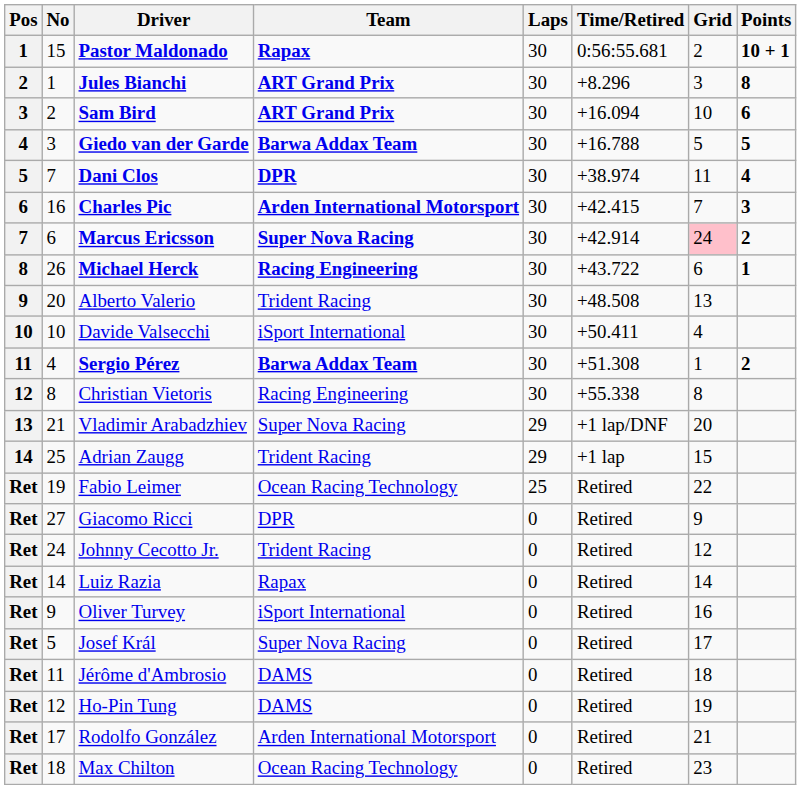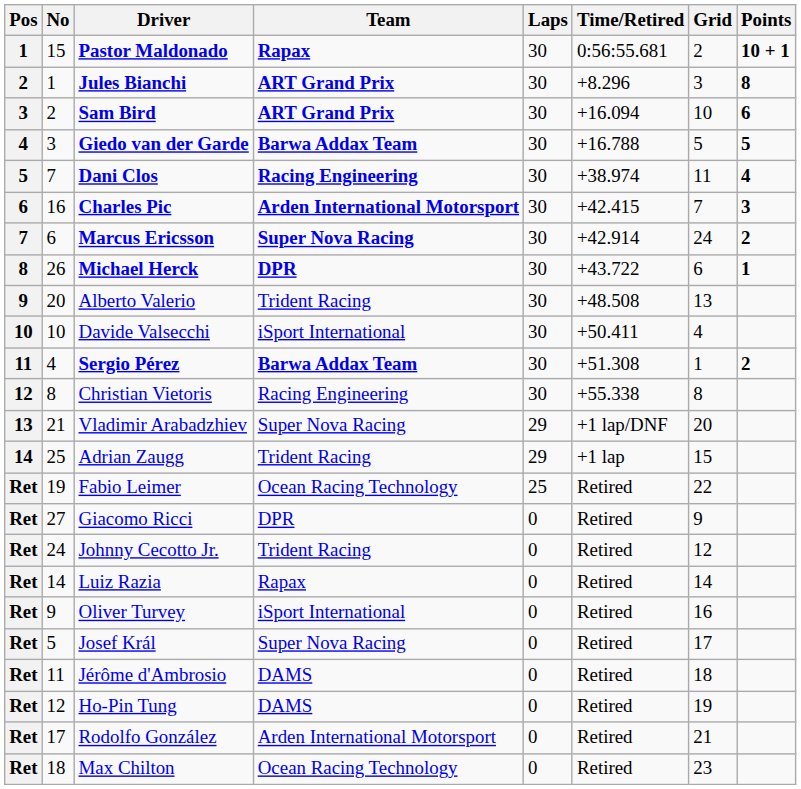 <table class="wikitable" style="font-size:85%">
 <tr>
 <th>Pos</th>
 <th>No</th>
 <th>Driver</th>
 <th>Team</th>
 <th>Laps</th>
 <th>Time/Retired</th>
 <th>Grid</th>
 <th>Points</th>
 </tr>
 <tr>
 <th>1</th>
 <td>15</td>
 <td> <strong><a href='#'>Pastor Maldonado</a></strong></td>
 <td><strong><a href='#'>Rapax</a></strong></td>
 <td>30</td>
 <td>0:56:55.681</td>
 <td>2</td>
 <td><strong>10 + 1</strong></td>
 </tr>
 <tr>
 <th>2</th>
 <td>1</td>
 <td> <strong><a href='#'>Jules Bianchi</a></strong></td>
 <td><strong><a href='#'>ART Grand Prix</a></strong></td>
 <td>30</td>
 <td>+8.296</td>
 <td>3</td>
 <td><strong>8</strong></td>
 </tr>
 <tr>
 <th>3</th>
 <td>2</td>
 <td> <strong><a href='#'>Sam Bird</a></strong></td>
 <td><strong><a href='#'>ART Grand Prix</a></strong></td>
 <td>30</td>
 <td>+16.094</td>
 <td>10</td>
 <td><strong>6</strong></td>
 </tr>
 <tr>
 <th>4</th>
 <td>3</td>
 <td> <strong><a href='#'>Giedo van der Garde</a></strong></td>
 <td><strong><a href='#'>Barwa Addax Team</a></strong></td>
 <td>30</td>
 <td>+16.788</td>
 <td>5</td>
 <td><strong>5</strong></td>
 </tr>
 <tr>
 <th>5</th>
 <td>7</td>
 <td> <strong><a href='#'>Dani Clos</a></strong></td>
-<td><strong><a href='#'>DPR</a></strong></td>
+<td><strong><a href='#'>Racing Engineering</a></strong></td>
 <td>30</td>
 <td>+38.974</td>
 <td>11</td>
 <td><strong>4</strong></td>
 </tr>
 <tr>
 <th>6</th>
 <td>16</td>
 <td> <strong><a href='#'>Charles Pic</a></strong></td>
 <td><strong><a href='#'>Arden International Motorsport</a></strong></td>
 <td>30</td>
 <td>+42.415</td>
 <td>7</td>
 <td><strong>3</strong></td>
 </tr>
 <tr>
 <th>7</th>
 <td>6</td>
 <td> <strong><a href='#'>Marcus Ericsson</a></strong></td>
 <td><strong><a href='#'>Super Nova Racing</a></strong></td>
 <td>30</td>
 <td>+42.914</td>
-<td style="background: pink;">24</td>
+<td>24</td>
 <td><strong>2</strong></td>
 </tr>
 <tr>
 <th>8</th>
 <td>26</td>
 <td> <strong><a href='#'>Michael Herck</a></strong></td>
-<td><strong><a href='#'>Racing Engineering</a></strong></td>
+<td><strong><a href='#'>DPR</a></strong></td>
 <td>30</td>
 <td>+43.722</td>
 <td>6</td>
 <td><strong>1</strong></td>
 </tr>
 <tr>
 <th>9</th>
 <td>20</td>
 <td> <a href='#'>Alberto Valerio</a></td>
 <td><a href='#'>Trident Racing</a></td>
 <td>30</td>
 <td>+48.508</td>
 <td>13</td>
 <td></td>
 </tr>
 <tr>
 <th>10</th>
 <td>10</td>
 <td> <a href='#'>Davide Valsecchi</a></td>
 <td><a href='#'>iSport International</a></td>
 <td>30</td>
 <td>+50.411</td>
 <td>4</td>
 <td></td>
 </tr>
 <tr>
 <th>11</th>
 <td>4</td>
 <td> <strong><a href='#'>Sergio Pérez</a></strong></td>
 <td><strong><a href='#'>Barwa Addax Team</a></strong></td>
 <td>30</td>
 <td>+51.308</td>
 <td>1</td>
 <td><strong>2</strong></td>
 </tr>
 <tr>
 <th>12</th>
 <td>8</td>
 <td> <a href='#'>Christian Vietoris</a></td>
 <td><a href='#'>Racing Engineering</a></td>
 <td>30</td>
 <td>+55.338</td>
 <td>8</td>
 <td></td>
 </tr>
 <tr>
 <th>13</th>
 <td>21</td>
 <td> <a href='#'>Vladimir Arabadzhiev</a></td>
 <td><a href='#'>Super Nova Racing</a></td>
 <td>29</td>
 <td>+1 lap/DNF</td>
 <td>20</td>
 <td></td>
 </tr>
 <tr>
 <th>14</th>
 <td>25</td>
 <td> <a href='#'>Adrian Zaugg</a></td>
 <td><a href='#'>Trident Racing</a></td>
 <td>29</td>
 <td>+1 lap</td>
 <td>15</td>
 <td></td>
 </tr>
 <tr>
 <th>Ret</th>
 <td>19</td>
 <td> <a href='#'>Fabio Leimer</a></td>
 <td><a href='#'>Ocean Racing Technology</a></td>
 <td>25</td>
 <td>Retired</td>
 <td>22</td>
 <td></td>
 </tr>
 <tr>
 <th>Ret</th>
 <td>27</td>
 <td> <a href='#'>Giacomo Ricci</a></td>
 <td><a href='#'>DPR</a></td>
 <td>0</td>
 <td>Retired</td>
 <td>9</td>
 <td></td>
 </tr>
 <tr>
 <th>Ret</th>
 <td>24</td>
 <td> <a href='#'>Johnny Cecotto Jr.</a></td>
 <td><a href='#'>Trident Racing</a></td>
 <td>0</td>
 <td>Retired</td>
 <td>12</td>
 <td></td>
 </tr>
 <tr>
 <th>Ret</th>
 <td>14</td>
 <td> <a href='#'>Luiz Razia</a></td>
 <td><a href='#'>Rapax</a></td>
 <td>0</td>
 <td>Retired</td>
 <td>14</td>
 <td></td>
 </tr>
 <tr>
 <th>Ret</th>
 <td>9</td>
 <td> <a href='#'>Oliver Turvey</a></td>
 <td><a href='#'>iSport International</a></td>
 <td>0</td>
 <td>Retired</td>
 <td>16</td>
 <td></td>
 </tr>
 <tr>
 <th>Ret</th>
 <td>5</td>
 <td> <a href='#'>Josef Král</a></td>
 <td><a href='#'>Super Nova Racing</a></td>
 <td>0</td>
 <td>Retired</td>
 <td>17</td>
 <td></td>
 </tr>
 <tr>
 <th>Ret</th>
 <td>11</td>
 <td> <a href='#'>Jérôme d'Ambrosio</a></td>
 <td><a href='#'>DAMS</a></td>
 <td>0</td>
 <td>Retired</td>
 <td>18</td>
 <td></td>
 </tr>
 <tr>
 <th>Ret</th>
 <td>12</td>
 <td> <a href='#'>Ho-Pin Tung</a></td>
 <td><a href='#'>DAMS</a></td>
 <td>0</td>
 <td>Retired</td>
 <td>19</td>
 <td></td>
 </tr>
 <tr>
 <th>Ret</th>
 <td>17</td>
 <td> <a href='#'>Rodolfo González</a></td>
 <td><a href='#'>Arden International Motorsport</a></td>
 <td>0</td>
 <td>Retired</td>
 <td>21</td>
 <td></td>
 </tr>
 <tr>
 <th>Ret</th>
 <td>18</td>
 <td> <a href='#'>Max Chilton</a></td>
 <td><a href='#'>Ocean Racing Technology</a></td>
 <td>0</td>
 <td>Retired</td>
 <td>23</td>
 <td></td>
 </tr>
 </table>
